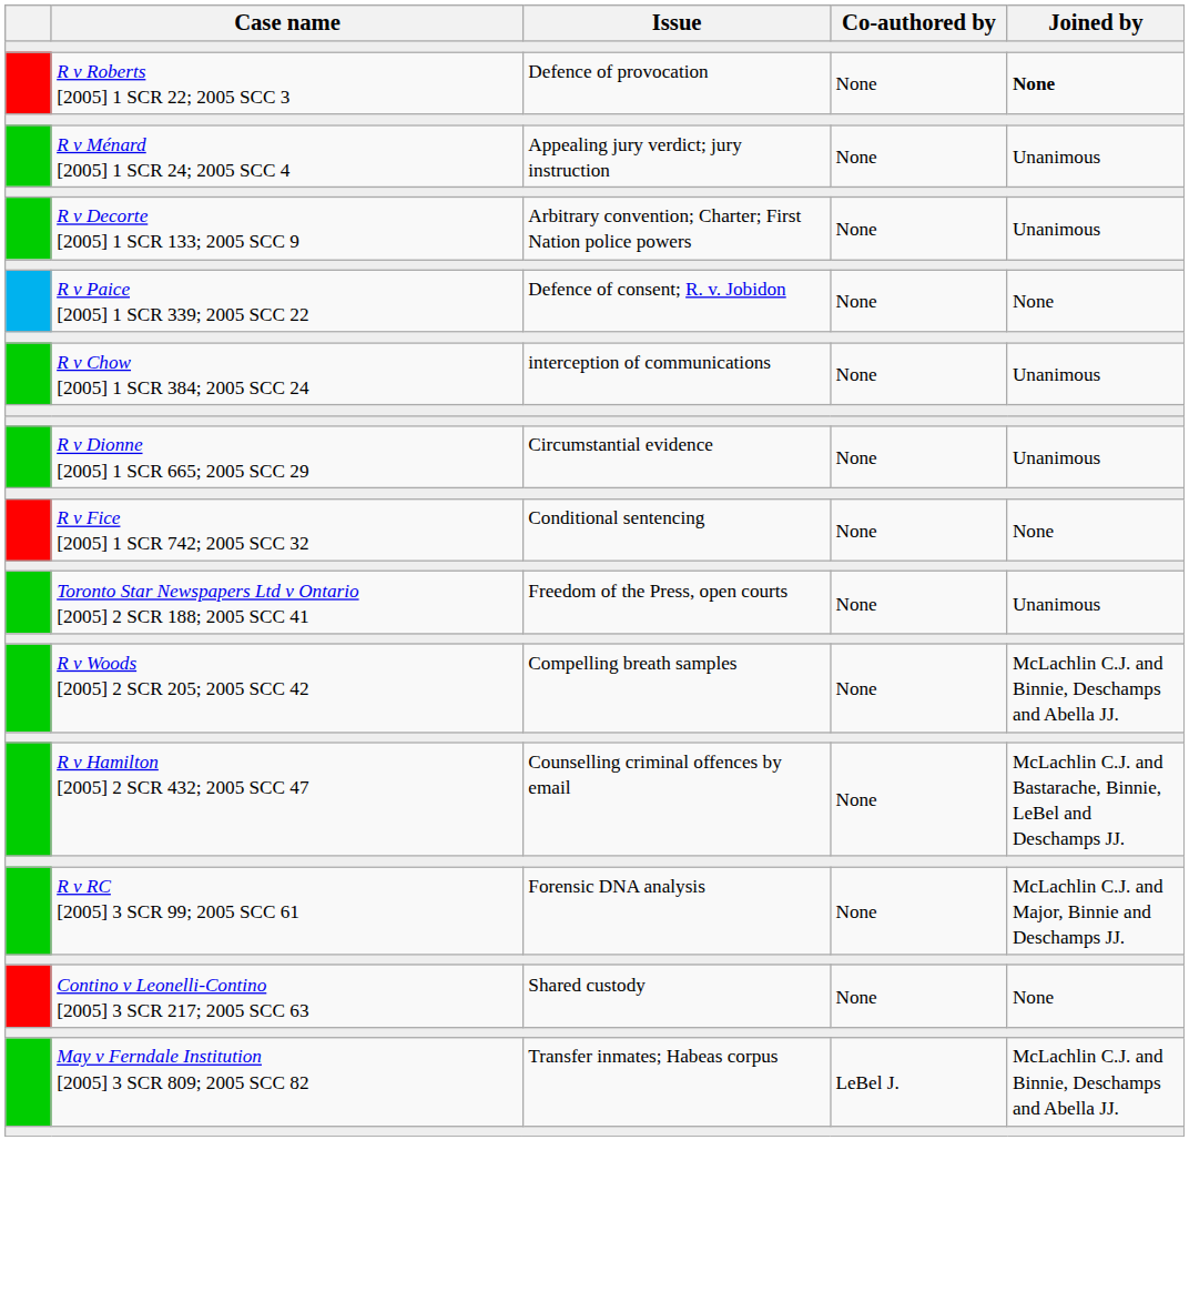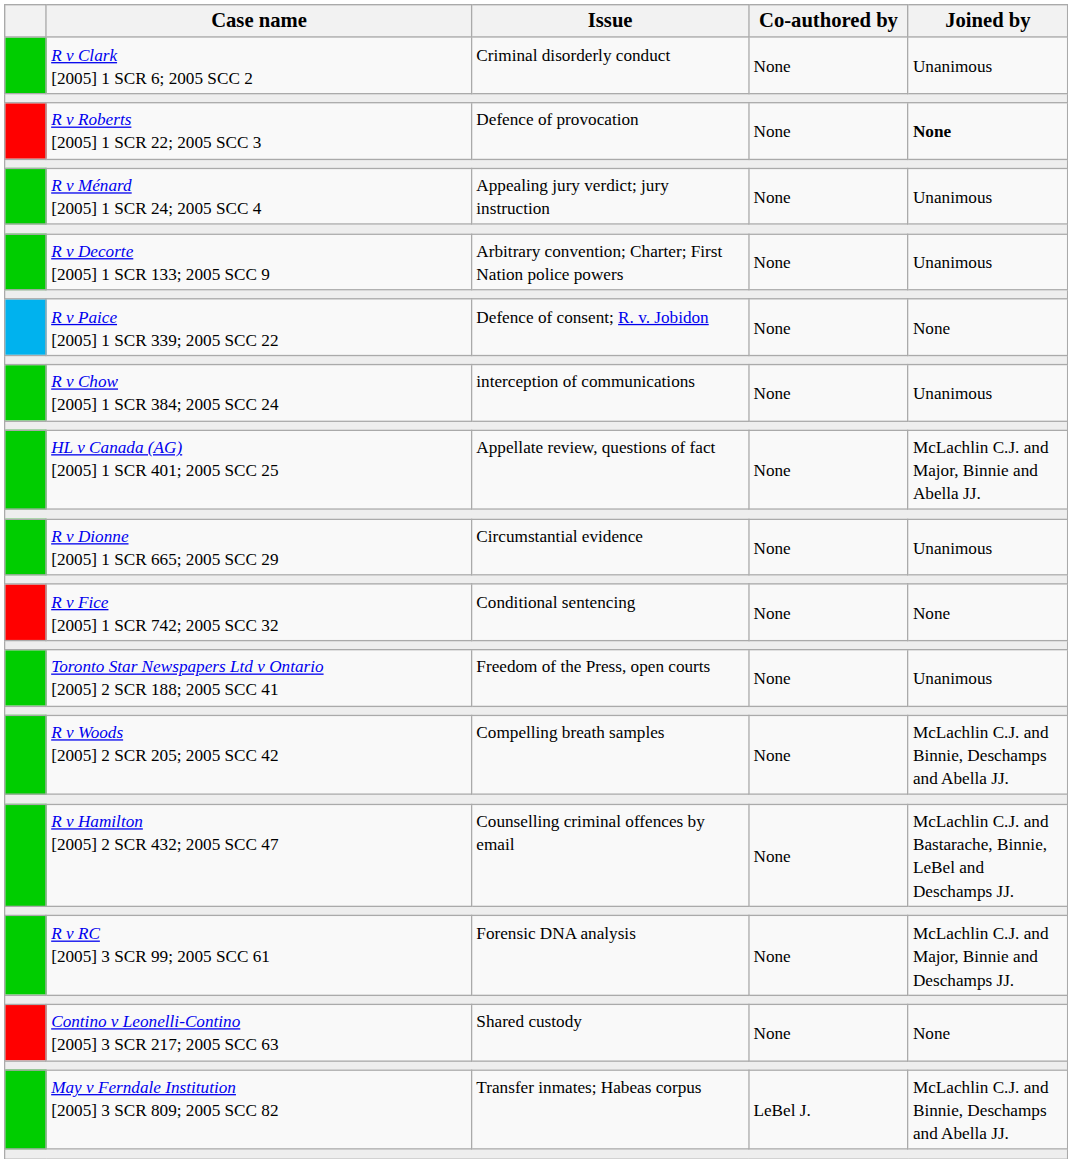 <table class="wikitable" width=825>
 <tr bgcolor="#CCCCCC">
 <th width=25px></th>
 <th width=40%>Case name</th>
 <th>Issue</th>
 <th width=15%>Co-authored by</th>
 <th width=15%>Joined by</th>
+</tr>
+<tr>
+<td bgcolor="#00cd00"></td>
+<td align=left valign=top><small><em><a href='#'>R v Clark</a></em> <br> [2005] 1 SCR 6; 2005 SCC 2 </small></td>
+<td valign=top><small>Criminal disorderly conduct</small></td>
+<td><small> None</small></td>
+<td><small> Unanimous</small></td>
 </tr>
 <tr>
 <td bgcolor=#EEEEEE colspan=5 valign=top><small></small></td>
 </tr>
 <tr>
 <td bgcolor="red"></td>
 <td align=left valign=top><small><em><a href='#'>R v Roberts</a></em><br> [2005] 1 SCR 22; 2005 SCC 3 </small></td>
 <td valign=top><small>Defence of provocation</small></td>
 <td><small> None</small></td>
 <td><strong><small> None</small></strong></td>
 </tr>
 <tr>
 <td bgcolor=#EEEEEE colspan=5 valign=top><small></small></td>
 </tr>
 <tr>
 <td bgcolor="#00cd00"></td>
 <td align=left valign=top><small><em><a href='#'>R v Ménard</a></em><br> [2005] 1 SCR 24; 2005 SCC 4 </small></td>
 <td valign=top><small>Appealing jury verdict; jury instruction</small></td>
 <td><small> None</small></td>
 <td><small> Unanimous</small></td>
 </tr>
 <tr>
 <td bgcolor=#EEEEEE colspan=5 valign=top><small></small></td>
 </tr>
 <tr>
 <td bgcolor="#00cd00"></td>
 <td align=left valign=top><small><em><a href='#'>R v Decorte</a></em><br> [2005] 1 SCR 133; 2005 SCC 9 </small></td>
 <td valign=top><small>Arbitrary convention; Charter; First Nation police powers</small></td>
 <td><small> None</small></td>
 <td><small> Unanimous</small></td>
 </tr>
 <tr>
 <td bgcolor=#EEEEEE colspan=5 valign=top><small></small></td>
 </tr>
 <tr>
 <td bgcolor="#00B2EE"></td>
 <td align=left valign=top><small><em><a href='#'>R v Paice</a></em><br> [2005] 1 SCR 339; 2005 SCC 22 </small></td>
 <td valign=top><small>Defence of consent; <a href='#'>R. v. Jobidon</a></small></td>
 <td><small> None</small></td>
 <td><small> None</small></td>
 </tr>
 <tr>
 <td bgcolor=#EEEEEE colspan=5 valign=top><small></small></td>
 </tr>
 <tr>
 <td bgcolor="#00cd00"></td>
 <td align=left valign=top><small><em><a href='#'>R v Chow</a></em><br> [2005] 1 SCR 384; 2005 SCC 24 </small></td>
 <td valign=top><small>interception of communications</small></td>
 <td><small> None</small></td>
 <td><small> Unanimous</small></td>
 </tr>
 <tr>
 <td bgcolor=#EEEEEE colspan=5 valign=top><small></small></td>
+</tr>
+<tr>
+<td bgcolor="#00cd00"></td>
+<td align=left valign=top><small><em><a href='#'>HL v Canada (AG)</a></em><br> [2005] 1 SCR 401; 2005 SCC 25 </small></td>
+<td valign=top><small>Appellate review, questions of fact</small></td>
+<td><small> None</small></td>
+<td><small>McLachlin C.J. and Major, Binnie and Abella JJ.</small></td>
 </tr>
 <tr>
 <td bgcolor=#EEEEEE colspan=5 valign=top><small></small></td>
 </tr>
 <tr>
 <td bgcolor="#00cd00"></td>
 <td align=left valign=top><small><em><a href='#'>R v Dionne</a></em><br> [2005] 1 SCR 665; 2005 SCC 29 </small></td>
 <td valign=top><small>Circumstantial evidence</small></td>
 <td><small> None</small></td>
 <td><small> Unanimous</small></td>
 </tr>
 <tr>
 <td bgcolor=#EEEEEE colspan=5 valign=top><small></small></td>
 </tr>
 <tr>
 <td bgcolor="red"></td>
 <td align=left valign=top><small><em><a href='#'>R v Fice</a></em><br> [2005] 1 SCR 742; 2005 SCC 32 </small></td>
 <td valign=top><small>Conditional sentencing</small></td>
 <td><small> None</small></td>
 <td><small> None</small></td>
 </tr>
 <tr>
 <td bgcolor=#EEEEEE colspan=5 valign=top><small></small></td>
 </tr>
 <tr>
 <td bgcolor="#00cd00"></td>
 <td align=left valign=top><small><em><a href='#'>Toronto Star Newspapers Ltd v Ontario</a></em><br> [2005] 2 SCR 188; 2005 SCC 41 </small></td>
 <td valign=top><small>Freedom of the Press, open courts</small></td>
 <td><small> None</small></td>
 <td><small> Unanimous</small></td>
 </tr>
 <tr>
 <td bgcolor=#EEEEEE colspan=5 valign=top><small></small></td>
 </tr>
 <tr>
 <td bgcolor="#00cd00"></td>
 <td align=left valign=top><small><em><a href='#'>R v Woods</a></em><br> [2005] 2 SCR 205; 2005 SCC 42 </small></td>
 <td valign=top><small>Compelling breath samples</small></td>
 <td><small> None</small></td>
 <td><small> McLachlin C.J. and Binnie, Deschamps and Abella JJ.</small></td>
 </tr>
 <tr>
 <td bgcolor=#EEEEEE colspan=5 valign=top><small></small></td>
 </tr>
 <tr>
 <td bgcolor="#00cd00"></td>
 <td align=left valign=top><small><em><a href='#'>R v Hamilton</a></em><br> [2005] 2 SCR 432; 2005 SCC 47 </small></td>
 <td valign=top><small>Counselling criminal offences by email</small></td>
 <td><small> None</small></td>
 <td><small> McLachlin C.J. and Bastarache, Binnie, LeBel and Deschamps JJ.</small></td>
 </tr>
 <tr>
 <td bgcolor=#EEEEEE colspan=5 valign=top><small></small></td>
 </tr>
 <tr>
 <td bgcolor="#00cd00"></td>
 <td align=left valign=top><small><em><a href='#'>R v RC</a></em><br> [2005] 3 SCR 99; 2005 SCC 61 </small></td>
 <td valign=top><small>Forensic DNA analysis</small></td>
 <td><small> None</small></td>
 <td><small> McLachlin C.J. and Major, Binnie and Deschamps JJ.</small></td>
 </tr>
 <tr>
 <td bgcolor=#EEEEEE colspan=5 valign=top><small></small></td>
 </tr>
 <tr>
 <td bgcolor="red"></td>
 <td align=left valign=top><small><em><a href='#'>Contino v Leonelli-Contino</a></em><br> [2005] 3 SCR 217; 2005 SCC 63 </small></td>
 <td valign=top><small>Shared custody</small></td>
 <td><small> None</small></td>
 <td><small> None</small></td>
 </tr>
 <tr>
 <td bgcolor=#EEEEEE colspan=5 valign=top><small></small></td>
 </tr>
 <tr>
 <td bgcolor="#00cd00"></td>
 <td align=left valign=top><small><em><a href='#'>May v Ferndale Institution</a></em><br> [2005] 3 SCR 809; 2005 SCC 82 </small></td>
 <td valign=top><small>Transfer inmates; Habeas corpus</small></td>
 <td><small> LeBel J.</small></td>
 <td><small> McLachlin C.J. and Binnie, Deschamps and Abella JJ.</small></td>
 </tr>
 <tr>
 <td bgcolor=#EEEEEE colspan=5 valign=top><small></small></td>
 </tr>
 </table>
